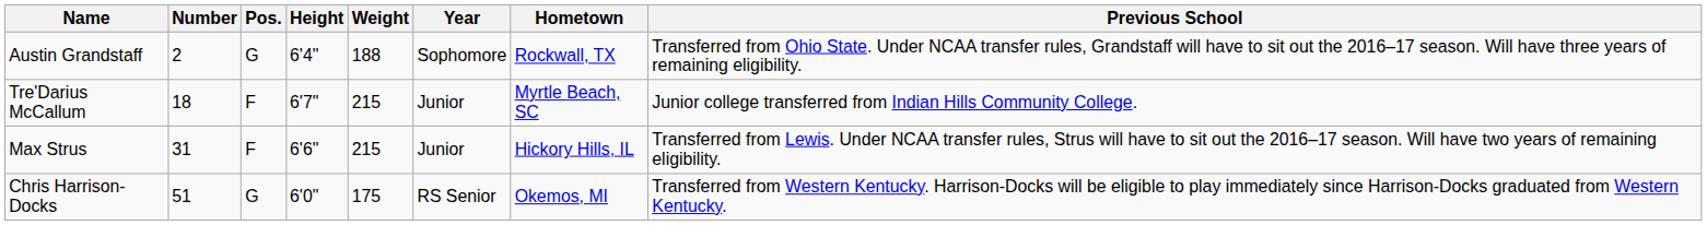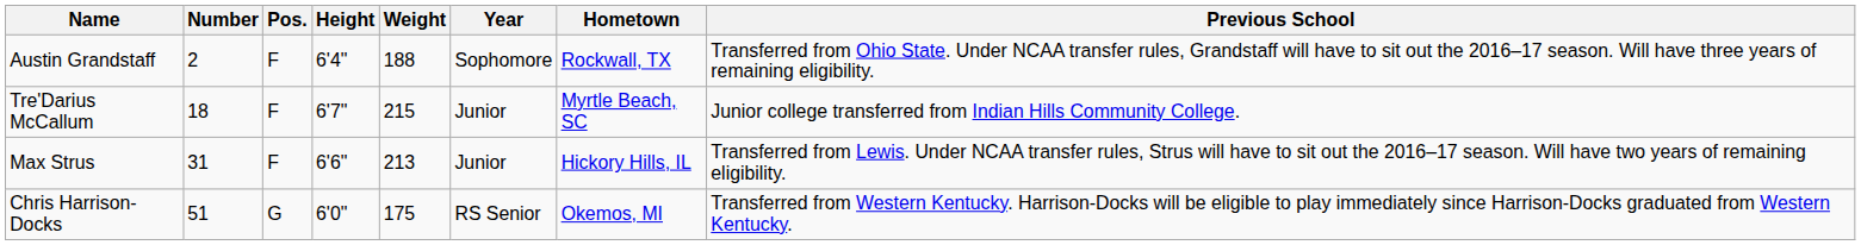 <table class="wikitable sortable" border="1">
 <tr>
 <th>Name</th>
 <th>Number</th>
 <th>Pos.</th>
 <th>Height</th>
 <th>Weight</th>
 <th>Year</th>
 <th>Hometown</th>
 <th class="unsortable">Previous School</th>
 </tr>
 <tr>
 <td>Austin Grandstaff</td>
 <td>2</td>
-<td>G</td>
+<td>F</td>
 <td>6'4"</td>
 <td>188</td>
 <td>Sophomore</td>
 <td><a href='#'>Rockwall, TX</a></td>
 <td>Transferred from <a href='#'>Ohio State</a>. Under NCAA transfer rules, Grandstaff will have to sit out the 2016–17 season. Will have three years of remaining eligibility.</td>
 </tr>
 <tr>
 <td>Tre'Darius McCallum</td>
 <td>18</td>
 <td>F</td>
 <td>6'7"</td>
 <td>215</td>
 <td>Junior</td>
 <td><a href='#'>Myrtle Beach, SC</a></td>
 <td>Junior college transferred from <a href='#'>Indian Hills Community College</a>.</td>
 </tr>
 <tr>
 <td>Max Strus</td>
 <td>31</td>
 <td>F</td>
 <td>6'6"</td>
-<td>215</td>
+<td>213</td>
 <td>Junior</td>
 <td><a href='#'>Hickory Hills, IL</a></td>
 <td>Transferred from <a href='#'>Lewis</a>. Under NCAA transfer rules, Strus will have to sit out the 2016–17 season. Will have two years of remaining eligibility.</td>
 </tr>
 <tr>
 <td>Chris Harrison-Docks</td>
 <td>51</td>
 <td>G</td>
 <td>6'0"</td>
 <td>175</td>
 <td>RS Senior</td>
 <td><a href='#'>Okemos, MI</a></td>
 <td>Transferred from <a href='#'>Western Kentucky</a>. Harrison-Docks will be eligible to play immediately since Harrison-Docks graduated from <a href='#'>Western Kentucky</a>.</td>
 </tr>
 </table>
